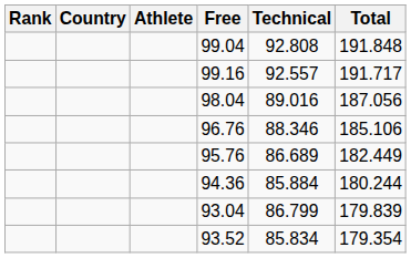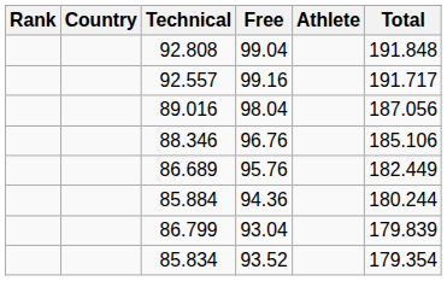 <table class="wikitable sortable" style="text-align:center">
 <tr>
 <th>Rank</th>
 <th>Country</th>
+<th>Technical</th>
+<th>Free</th>
 <th>Athlete</th>
-<th>Free</th>
-<th>Technical</th>
 <th>Total</th>
 </tr>
 <tr>
 <td></td>
 <td align=left></td>
+<td>92.808</td>
+<td>99.04</td>
 <td></td>
-<td>99.04</td>
-<td>92.808</td>
 <td>191.848</td>
 </tr>
 <tr>
 <td></td>
 <td align=left></td>
+<td>92.557</td>
+<td>99.16</td>
 <td></td>
-<td>99.16</td>
-<td>92.557</td>
 <td>191.717</td>
 </tr>
 <tr>
 <td></td>
 <td align=left></td>
+<td>89.016</td>
+<td>98.04</td>
 <td></td>
-<td>98.04</td>
-<td>89.016</td>
 <td>187.056</td>
 </tr>
 <tr>
 <td></td>
 <td align=left></td>
+<td>88.346</td>
+<td>96.76</td>
 <td></td>
-<td>96.76</td>
-<td>88.346</td>
 <td>185.106</td>
 </tr>
 <tr>
 <td></td>
 <td align=left></td>
+<td>86.689</td>
+<td>95.76</td>
 <td></td>
-<td>95.76</td>
-<td>86.689</td>
 <td>182.449</td>
 </tr>
 <tr>
 <td></td>
 <td align=left></td>
+<td>85.884</td>
+<td>94.36</td>
 <td></td>
-<td>94.36</td>
-<td>85.884</td>
 <td>180.244</td>
 </tr>
 <tr>
 <td></td>
 <td align=left></td>
+<td>86.799</td>
+<td>93.04</td>
 <td></td>
-<td>93.04</td>
-<td>86.799</td>
 <td>179.839</td>
 </tr>
 <tr>
 <td></td>
 <td align=left></td>
+<td>85.834</td>
+<td>93.52</td>
 <td></td>
-<td>93.52</td>
-<td>85.834</td>
 <td>179.354</td>
 </tr>
 </table>
